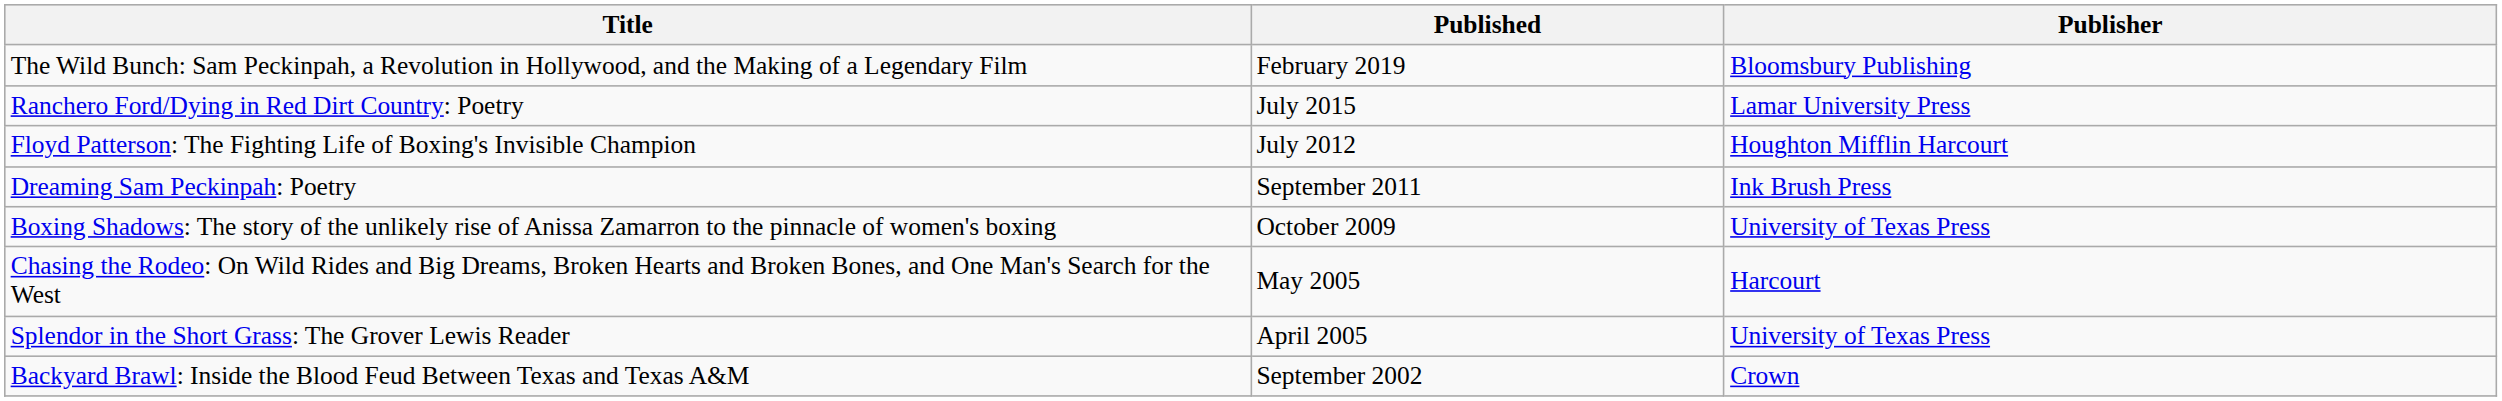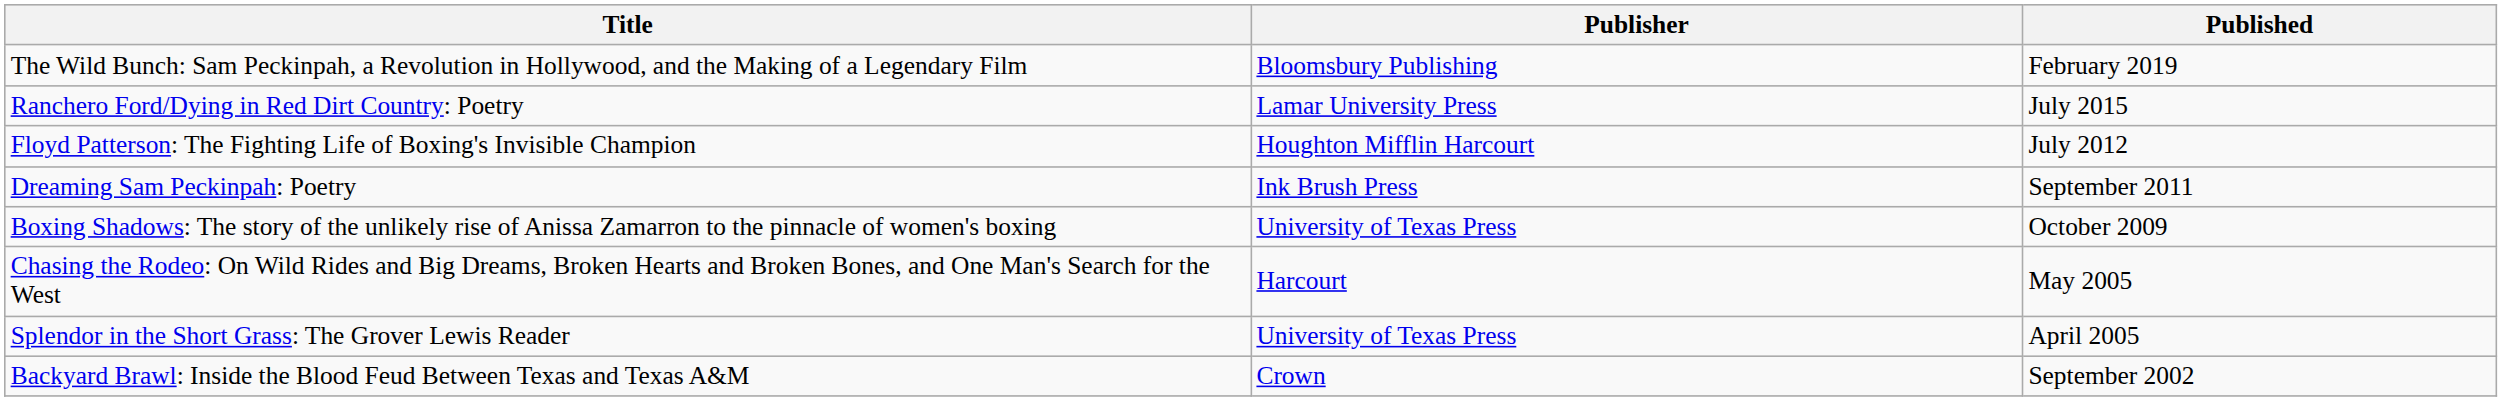 <table class="wikitable">
 <tr>
 <th width="50%">Title</th>
+<th>Publisher</th>
 <th>Published</th>
-<th>Publisher</th>
 </tr>
 <tr>
 <td>The Wild Bunch: Sam Peckinpah, a Revolution in Hollywood, and the Making of a Legendary Film</td>
+<td><a href='#'>Bloomsbury Publishing</a></td>
 <td>February 2019</td>
-<td><a href='#'>Bloomsbury Publishing</a></td>
 </tr>
 <tr>
 <td><a href='#'>Ranchero Ford/Dying in Red Dirt Country</a>: Poetry</td>
+<td><a href='#'>Lamar University Press</a></td>
 <td>July 2015</td>
-<td><a href='#'>Lamar University Press</a></td>
 </tr>
 <tr>
 <td><a href='#'>Floyd Patterson</a>: The Fighting Life of Boxing's Invisible Champion</td>
+<td><a href='#'>Houghton Mifflin Harcourt</a></td>
 <td>July 2012</td>
-<td><a href='#'>Houghton Mifflin Harcourt</a></td>
 </tr>
 <tr>
 <td><a href='#'>Dreaming Sam Peckinpah</a>: Poetry</td>
+<td><a href='#'>Ink Brush Press</a></td>
 <td>September 2011</td>
-<td><a href='#'>Ink Brush Press</a></td>
 </tr>
 <tr>
 <td><a href='#'>Boxing Shadows</a>: The story of the unlikely rise of Anissa Zamarron to the pinnacle of women's boxing</td>
+<td><a href='#'>University of Texas Press</a></td>
 <td>October 2009</td>
-<td><a href='#'>University of Texas Press</a></td>
 </tr>
 <tr>
 <td><a href='#'>Chasing the Rodeo</a>: On Wild Rides and Big Dreams, Broken Hearts and Broken Bones, and One Man's Search for the West</td>
+<td><a href='#'>Harcourt</a></td>
 <td>May 2005</td>
-<td><a href='#'>Harcourt</a></td>
 </tr>
 <tr>
 <td><a href='#'>Splendor in the Short Grass</a>: The Grover Lewis Reader</td>
+<td><a href='#'>University of Texas Press</a></td>
 <td>April 2005</td>
-<td><a href='#'>University of Texas Press</a></td>
 </tr>
 <tr>
 <td><a href='#'>Backyard Brawl</a>: Inside the Blood Feud Between Texas and Texas A&M</td>
+<td><a href='#'>Crown</a></td>
 <td>September 2002</td>
-<td><a href='#'>Crown</a></td>
 </tr>
 </table>
